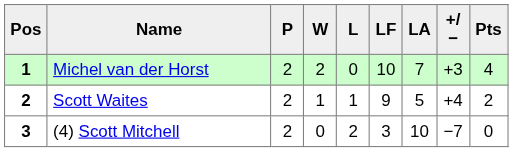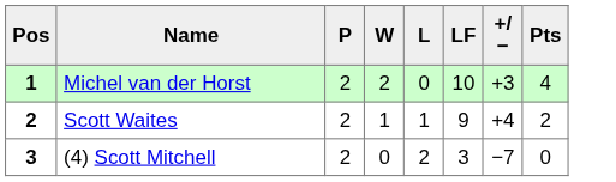 <table style=border-collapse:collapse border=1 cellspacing=0 cellpadding=5>
 <tr align=center bgcolor=#efefef>
 <th width=20>Pos</th>
 <th width=200>Name</th>
 <th width=20>P</th>
 <th width=20>W</th>
 <th width=20>L</th>
 <th width=20>LF</th>
-<th width=20>LA</th>
 <th width=20>+/−</th>
 <th width=20>Pts</th>
 </tr>
 <tr align=center style="background: #ccffcc;">
 <td><strong>1</strong></td>
 <td align="left"> <a href='#'>Michel van der Horst</a></td>
 <td>2</td>
 <td>2</td>
 <td>0</td>
 <td>10</td>
-<td>7</td>
 <td>+3</td>
 <td>4</td>
 </tr>
 <tr align=center>
 <td><strong>2</strong></td>
 <td align="left"> <a href='#'>Scott Waites</a></td>
 <td>2</td>
 <td>1</td>
 <td>1</td>
 <td>9</td>
-<td>5</td>
 <td>+4</td>
 <td>2</td>
 </tr>
 <tr align=center>
 <td><strong>3</strong></td>
 <td align="left"> (4) <a href='#'>Scott Mitchell</a></td>
 <td>2</td>
 <td>0</td>
 <td>2</td>
 <td>3</td>
-<td>10</td>
 <td>−7</td>
 <td>0</td>
 </tr>
 </table>
